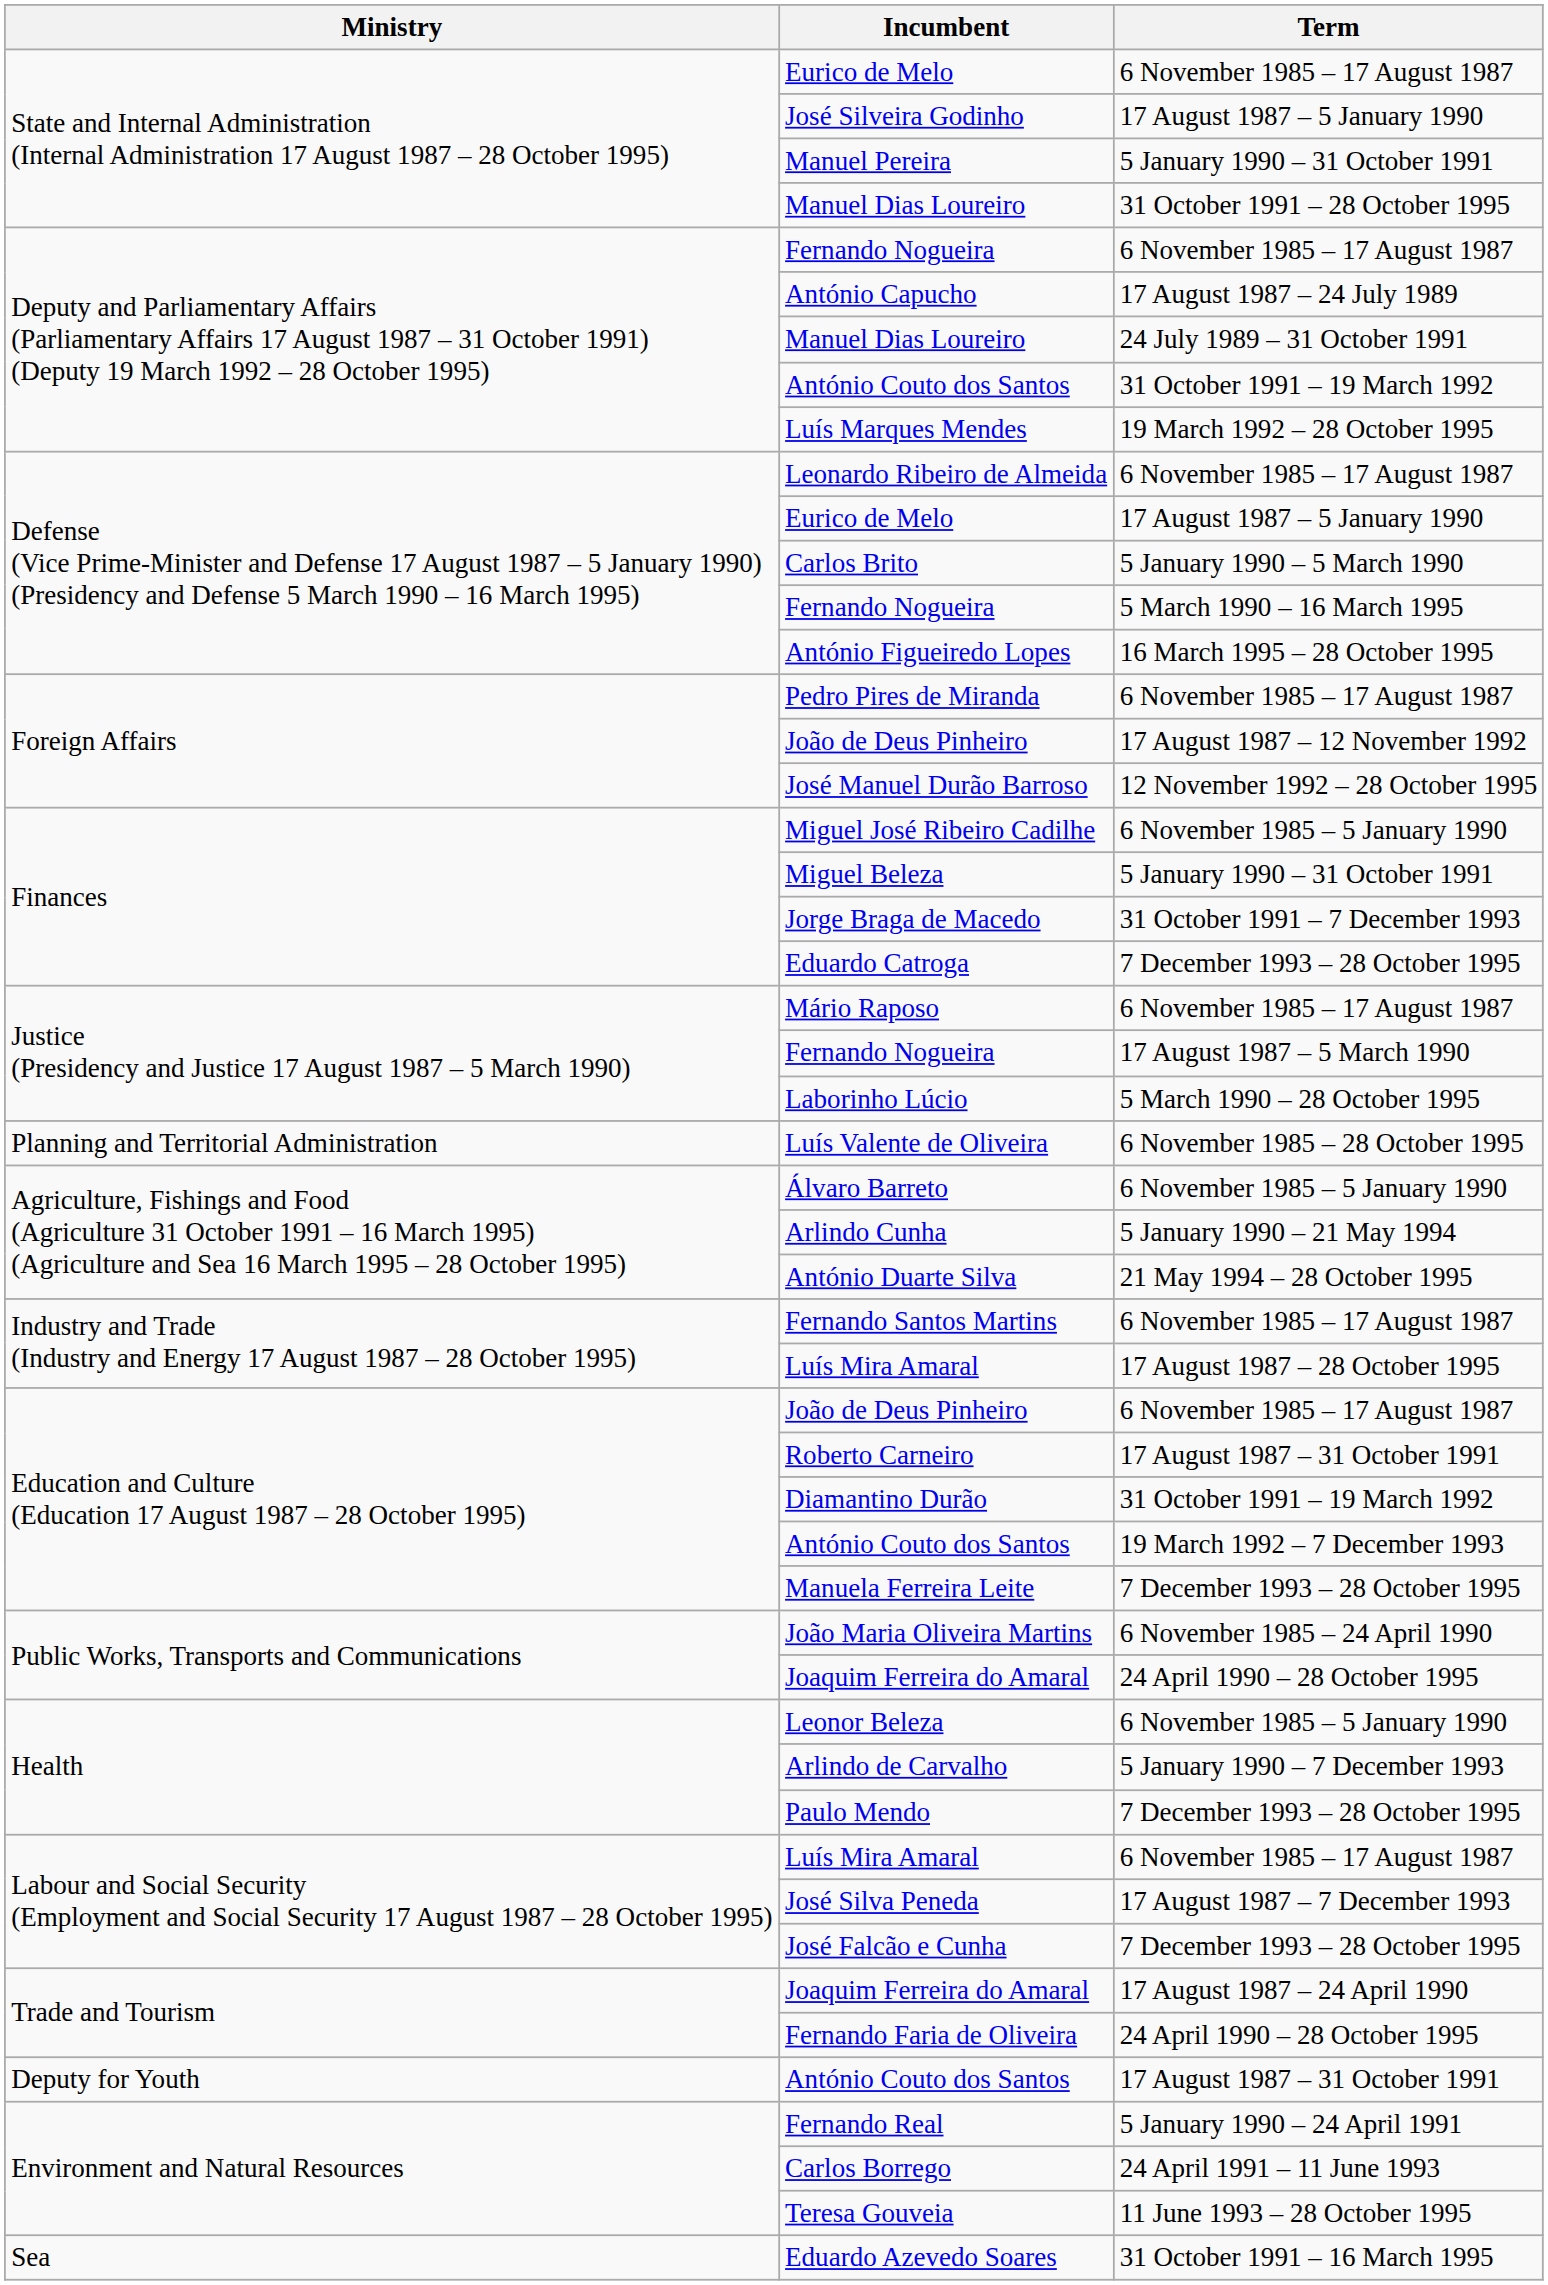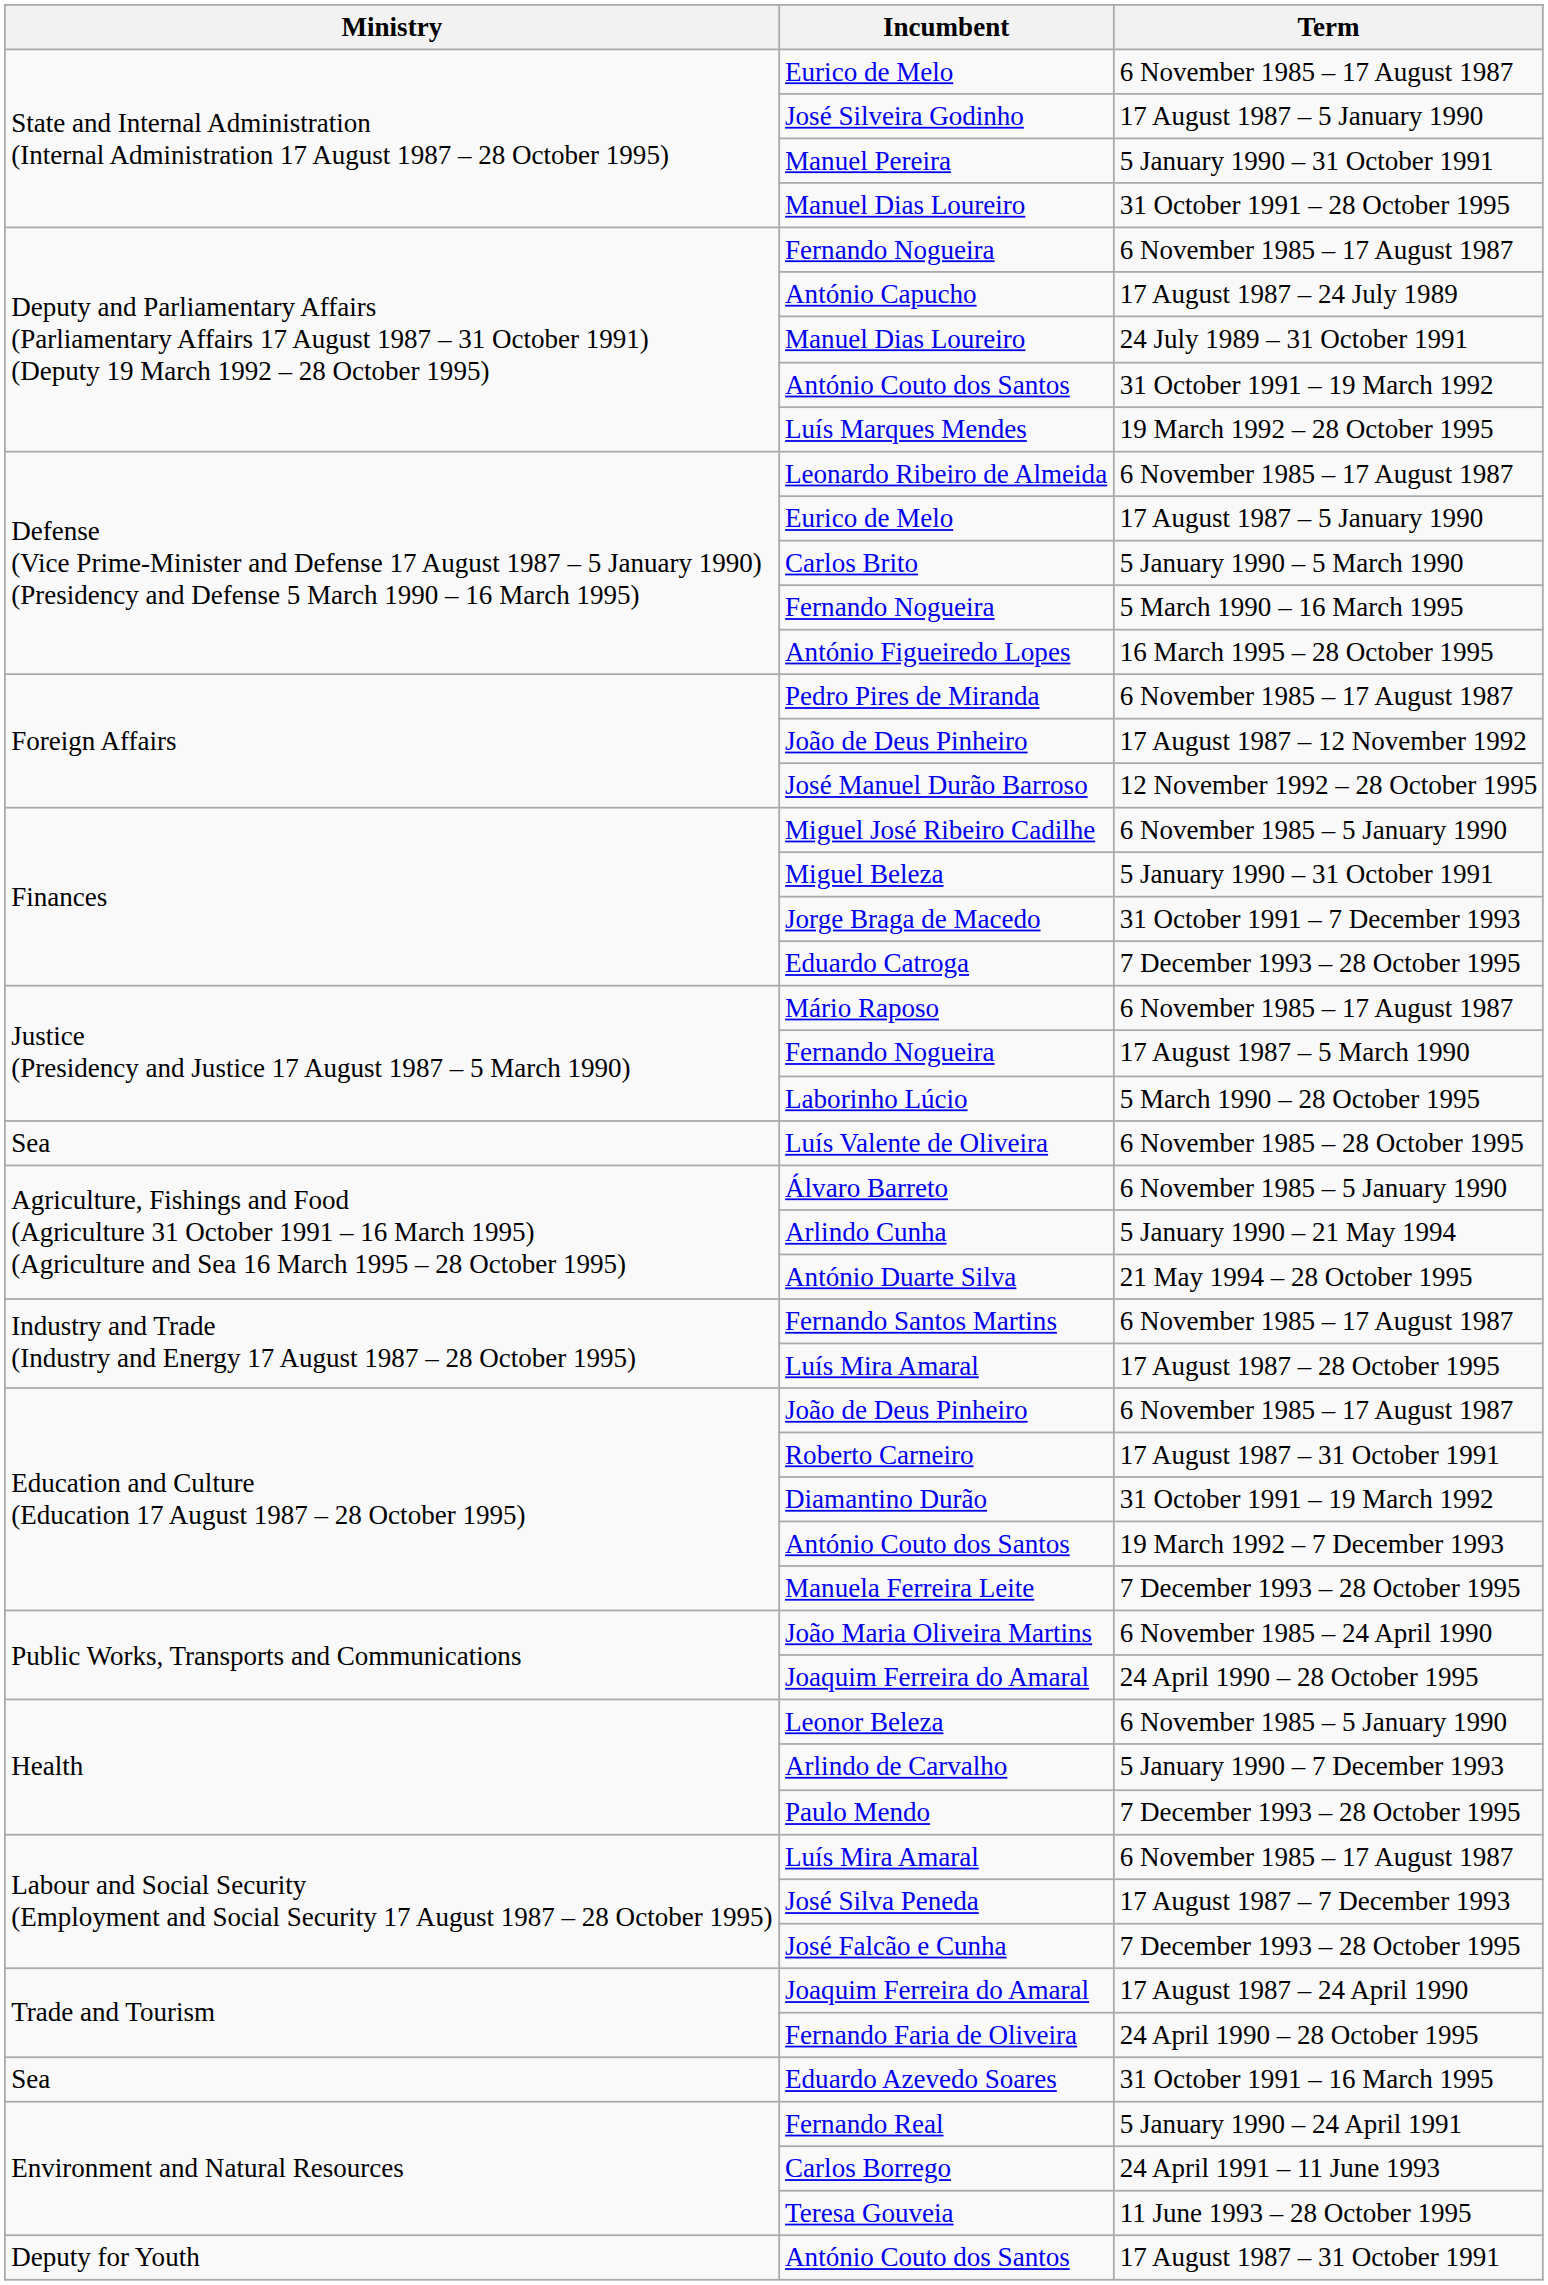 <table class="wikitable" style="font-size: 95%;">
 <tr>
 <th>Ministry</th>
 <th>Incumbent</th>
 <th>Term</th>
 </tr>
 <tr>
 <td rowspan=4>State and Internal Administration<br>(Internal Administration 17 August 1987 – 28 October 1995)</td>
 <td><a href='#'>Eurico de Melo</a></td>
 <td>6 November 1985 – 17 August 1987</td>
 </tr>
 <tr>
 <td><a href='#'>José Silveira Godinho</a></td>
 <td>17 August 1987 – 5 January 1990</td>
 </tr>
 <tr>
 <td><a href='#'>Manuel Pereira</a></td>
 <td>5 January 1990 – 31 October 1991</td>
 </tr>
 <tr>
 <td><a href='#'>Manuel Dias Loureiro</a></td>
 <td>31 October 1991 – 28 October 1995</td>
 </tr>
 <tr>
 <td rowspan=5>Deputy and Parliamentary Affairs<br>(Parliamentary Affairs 17 August 1987 – 31 October 1991)<br>(Deputy 19 March 1992 – 28 October 1995)</td>
 <td><a href='#'>Fernando Nogueira</a></td>
 <td>6 November 1985 – 17 August 1987</td>
 </tr>
 <tr>
 <td><a href='#'>António Capucho</a></td>
 <td>17 August 1987 – 24 July 1989</td>
 </tr>
 <tr>
 <td><a href='#'>Manuel Dias Loureiro</a></td>
 <td>24 July 1989 – 31 October 1991</td>
 </tr>
 <tr>
 <td><a href='#'>António Couto dos Santos</a></td>
 <td>31 October 1991 – 19 March 1992</td>
 </tr>
 <tr>
 <td><a href='#'>Luís Marques Mendes</a></td>
 <td>19 March 1992 – 28 October 1995</td>
 </tr>
 <tr>
 <td rowspan=5>Defense<br>(Vice Prime-Minister and Defense 17 August 1987 – 5 January 1990)<br>(Presidency and Defense 5 March 1990 – 16 March 1995)</td>
 <td><a href='#'>Leonardo Ribeiro de Almeida</a></td>
 <td>6 November 1985 – 17 August 1987</td>
 </tr>
 <tr>
 <td><a href='#'>Eurico de Melo</a></td>
 <td>17 August 1987 – 5 January 1990</td>
 </tr>
 <tr>
 <td><a href='#'>Carlos Brito</a></td>
 <td>5 January 1990 – 5 March 1990</td>
 </tr>
 <tr>
 <td><a href='#'>Fernando Nogueira</a></td>
 <td>5 March 1990 – 16 March 1995</td>
 </tr>
 <tr>
 <td><a href='#'>António Figueiredo Lopes</a></td>
 <td>16 March 1995 – 28 October 1995</td>
 </tr>
 <tr>
 <td rowspan=3>Foreign Affairs</td>
 <td><a href='#'>Pedro Pires de Miranda</a></td>
 <td>6 November 1985 – 17 August 1987</td>
 </tr>
 <tr>
 <td><a href='#'>João de Deus Pinheiro</a></td>
 <td>17 August 1987 – 12 November 1992</td>
 </tr>
 <tr>
 <td><a href='#'>José Manuel Durão Barroso</a></td>
 <td>12 November 1992 – 28 October 1995</td>
 </tr>
 <tr>
 <td rowspan=4>Finances</td>
 <td><a href='#'>Miguel José Ribeiro Cadilhe</a></td>
 <td>6 November 1985 – 5 January 1990</td>
 </tr>
 <tr>
 <td><a href='#'>Miguel Beleza</a></td>
 <td>5 January 1990 – 31 October 1991</td>
 </tr>
 <tr>
 <td><a href='#'>Jorge Braga de Macedo</a></td>
 <td>31 October 1991 – 7 December 1993</td>
 </tr>
 <tr>
 <td><a href='#'>Eduardo Catroga</a></td>
 <td>7 December 1993 – 28 October 1995</td>
 </tr>
 <tr>
 <td rowspan=3>Justice<br>(Presidency and Justice 17 August 1987 – 5 March 1990)</td>
 <td><a href='#'>Mário Raposo</a></td>
 <td>6 November 1985 – 17 August 1987</td>
 </tr>
 <tr>
 <td><a href='#'>Fernando Nogueira</a></td>
 <td>17 August 1987 – 5 March 1990</td>
 </tr>
 <tr>
 <td><a href='#'>Laborinho Lúcio</a></td>
 <td>5 March 1990 – 28 October 1995</td>
 </tr>
 <tr>
-<td>Planning and Territorial Administration</td>
+<td>Sea</td>
 <td><a href='#'>Luís Valente de Oliveira</a></td>
 <td>6 November 1985 – 28 October 1995</td>
 </tr>
 <tr>
 <td rowspan=3>Agriculture, Fishings and Food<br>(Agriculture 31 October 1991 – 16 March 1995)<br>(Agriculture and Sea 16 March 1995 – 28 October 1995)</td>
 <td><a href='#'>Álvaro Barreto</a></td>
 <td>6 November 1985 – 5 January 1990</td>
 </tr>
 <tr>
 <td><a href='#'>Arlindo Cunha</a></td>
 <td>5 January 1990 – 21 May 1994</td>
 </tr>
 <tr>
 <td><a href='#'>António Duarte Silva</a></td>
 <td>21 May 1994 – 28 October 1995</td>
 </tr>
 <tr>
 <td rowspan=2>Industry and Trade<br>(Industry and Energy 17 August 1987 – 28 October 1995)</td>
 <td><a href='#'>Fernando Santos Martins</a></td>
 <td>6 November 1985 – 17 August 1987</td>
 </tr>
 <tr>
 <td><a href='#'>Luís Mira Amaral</a></td>
 <td>17 August 1987 – 28 October 1995</td>
 </tr>
 <tr>
 <td rowspan=5>Education and Culture<br>(Education 17 August 1987 – 28 October 1995)</td>
 <td><a href='#'>João de Deus Pinheiro</a></td>
 <td>6 November 1985 – 17 August 1987</td>
 </tr>
 <tr>
 <td><a href='#'>Roberto Carneiro</a></td>
 <td>17 August 1987 – 31 October 1991</td>
 </tr>
 <tr>
 <td><a href='#'>Diamantino Durão</a></td>
 <td>31 October 1991 – 19 March 1992</td>
 </tr>
 <tr>
 <td><a href='#'>António Couto dos Santos</a></td>
 <td>19 March 1992 – 7 December 1993</td>
 </tr>
 <tr>
 <td><a href='#'>Manuela Ferreira Leite</a></td>
 <td>7 December 1993 – 28 October 1995</td>
 </tr>
 <tr>
 <td rowspan=2>Public Works, Transports and Communications</td>
 <td><a href='#'>João Maria Oliveira Martins</a></td>
 <td>6 November 1985 – 24 April 1990</td>
 </tr>
 <tr>
 <td><a href='#'>Joaquim Ferreira do Amaral</a></td>
 <td>24 April 1990 – 28 October 1995</td>
 </tr>
 <tr>
 <td rowspan=3>Health</td>
 <td><a href='#'>Leonor Beleza</a></td>
 <td>6 November 1985 – 5 January 1990</td>
 </tr>
 <tr>
 <td><a href='#'>Arlindo de Carvalho</a></td>
 <td>5 January 1990 – 7 December 1993</td>
 </tr>
 <tr>
 <td><a href='#'>Paulo Mendo</a></td>
 <td>7 December 1993 – 28 October 1995</td>
 </tr>
 <tr>
 <td rowspan=3>Labour and Social Security<br>(Employment and Social Security 17 August 1987 – 28 October 1995)</td>
 <td><a href='#'>Luís Mira Amaral</a></td>
 <td>6 November 1985 – 17 August 1987</td>
 </tr>
 <tr>
 <td><a href='#'>José Silva Peneda</a></td>
 <td>17 August 1987 – 7 December 1993</td>
 </tr>
 <tr>
 <td><a href='#'>José Falcão e Cunha</a></td>
 <td>7 December 1993 – 28 October 1995</td>
 </tr>
 <tr>
 <td rowspan=2>Trade and Tourism</td>
 <td><a href='#'>Joaquim Ferreira do Amaral</a></td>
 <td>17 August 1987 – 24 April 1990</td>
 </tr>
 <tr>
 <td><a href='#'>Fernando Faria de Oliveira</a></td>
 <td>24 April 1990 – 28 October 1995</td>
 </tr>
 <tr>
-<td>Deputy for Youth</td>
-<td><a href='#'>António Couto dos Santos</a></td>
-<td>17 August 1987 – 31 October 1991</td>
+<td>Sea</td>
+<td><a href='#'>Eduardo Azevedo Soares</a></td>
+<td>31 October 1991 – 16 March 1995</td>
 </tr>
 <tr>
 <td rowspan=3>Environment and Natural Resources</td>
 <td><a href='#'>Fernando Real</a></td>
 <td>5 January 1990 – 24 April 1991</td>
 </tr>
 <tr>
 <td><a href='#'>Carlos Borrego</a></td>
 <td>24 April 1991 – 11 June 1993</td>
 </tr>
 <tr>
 <td><a href='#'>Teresa Gouveia</a></td>
 <td>11 June 1993 – 28 October 1995</td>
 </tr>
 <tr>
-<td>Sea</td>
-<td><a href='#'>Eduardo Azevedo Soares</a></td>
-<td>31 October 1991 – 16 March 1995</td>
+<td>Deputy for Youth</td>
+<td><a href='#'>António Couto dos Santos</a></td>
+<td>17 August 1987 – 31 October 1991</td>
 </tr>
 </table>
